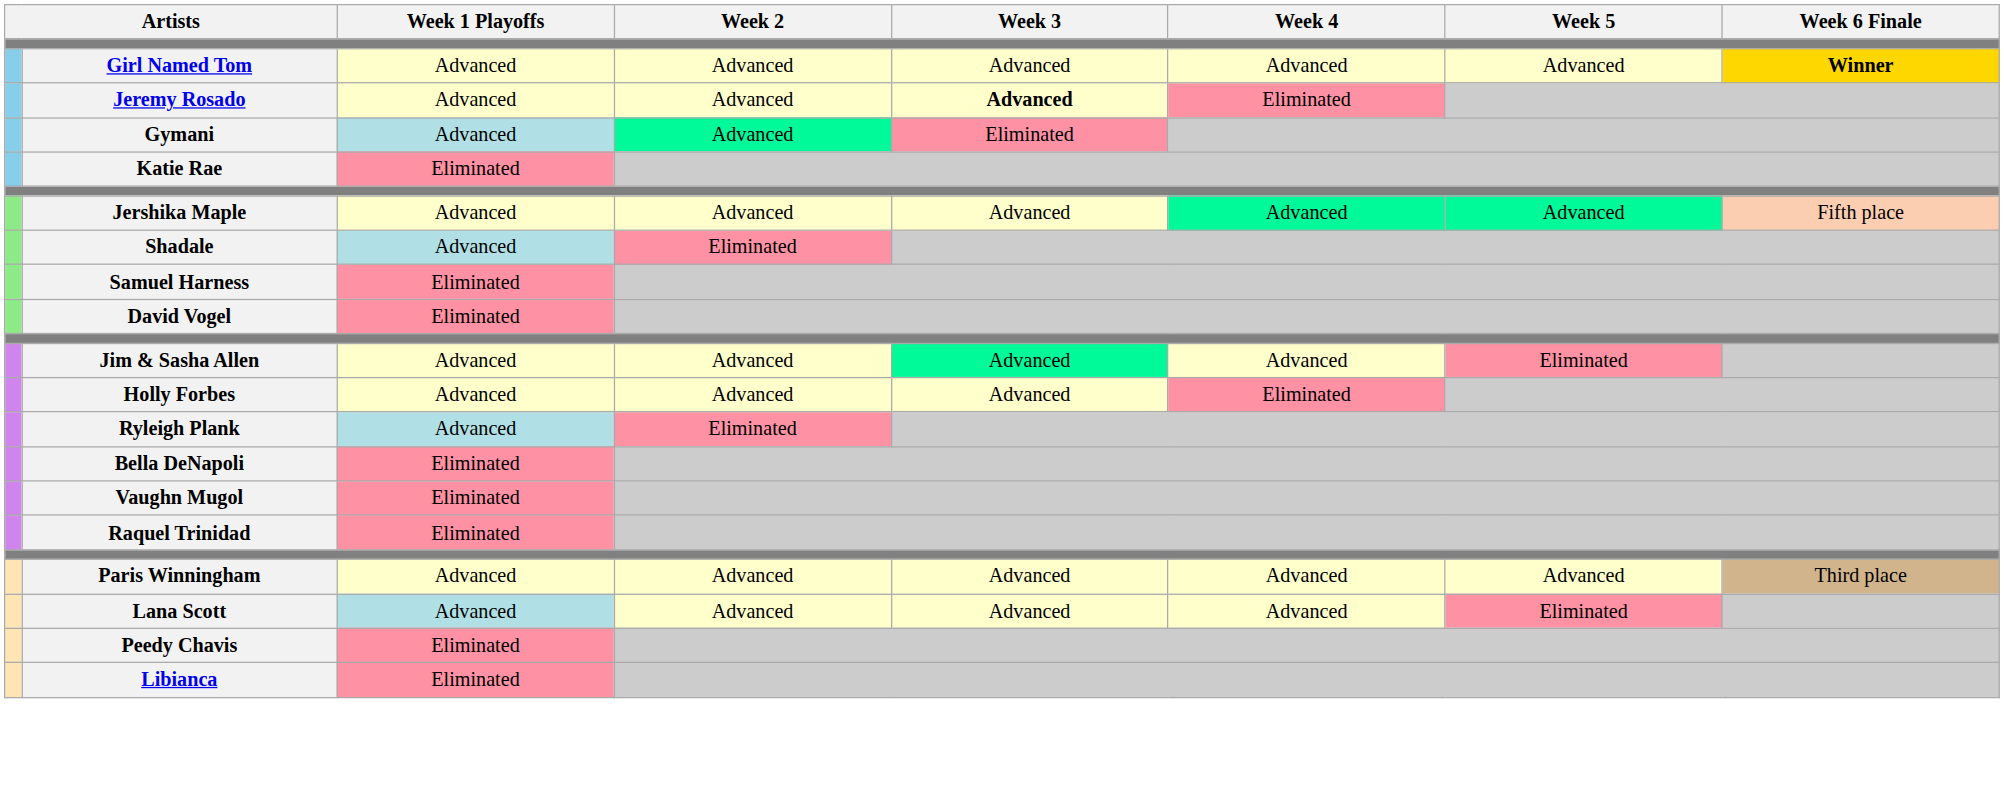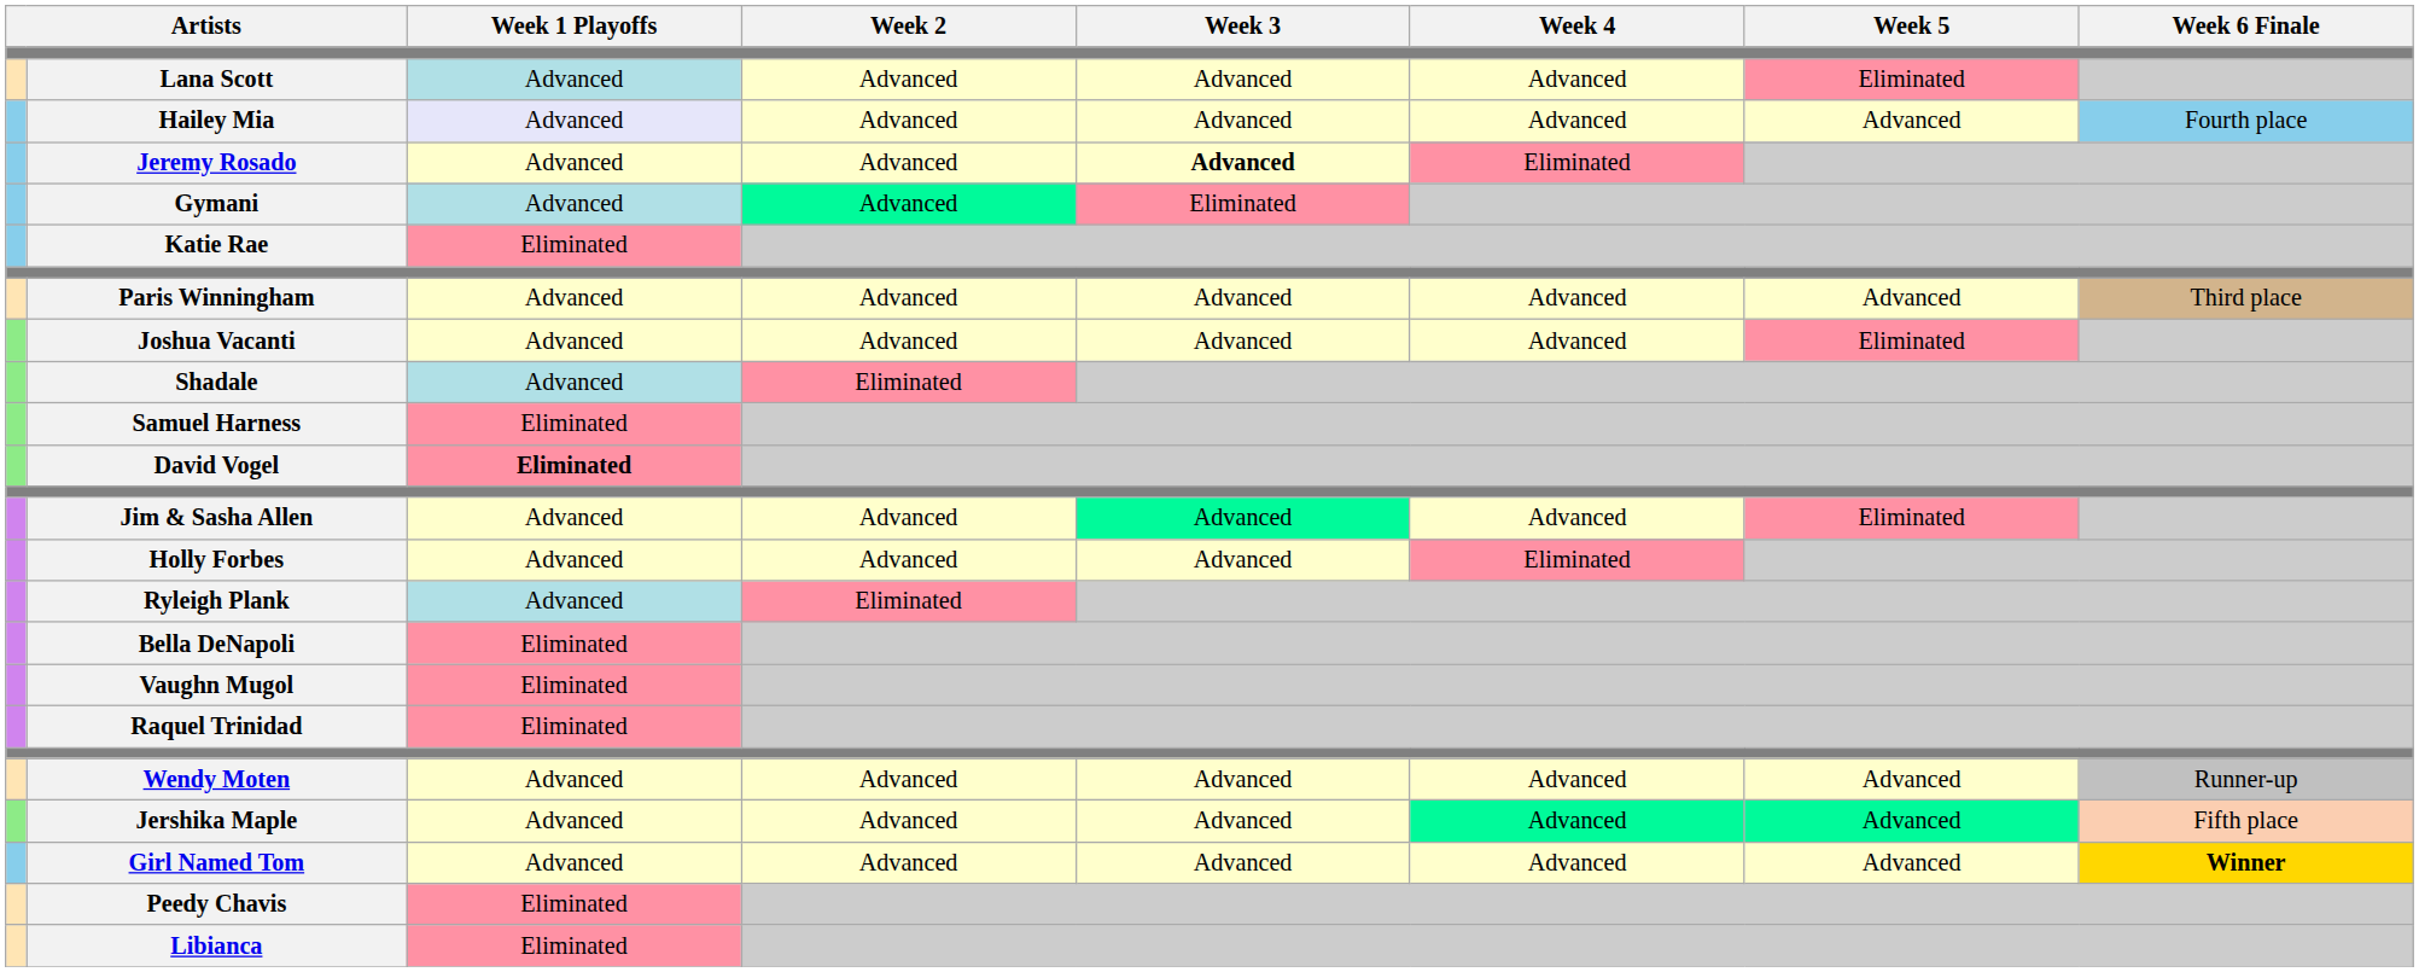 <table class="wikitable" style="text-align:center; line-height:20px; width:100%">
 <tr>
 <th colspan="2" width="12%">Artists</th>
 <th style="width:10%">Week 1 Playoffs</th>
 <th style="width:10%">Week 2</th>
 <th style="width:10%">Week 3</th>
 <th style="width:10%">Week 4</th>
 <th style="width:10%">Week 5</th>
 <th style="width:10%">Week 6 Finale</th>
 </tr>
 <tr>
 <th colspan="8" style="background:gray"></th>
 </tr>
 <tr>
+<th style="background:#ffe5b4"></th>
+<th scope="row">Lana Scott</th>
+<td style="background:#B0E0E6">Advanced</td>
+<td style="background:#FFFFCC">Advanced</td>
+<td style="background:#FFFFCC">Advanced</td>
+<td style="background:#FFFFCC">Advanced</td>
+<td style="background:#FF91A4">Eliminated</td>
+<td style="background:#ccc"></td>
+</tr>
+<tr>
 <th style="background:#87ceeb"></th>
-<th scope="row"><a href='#'>Girl Named Tom</a></th>
+<th scope="row">Hailey Mia</th>
+<td style="background:lavender">Advanced</td>
 <td style="background:#FFFFCC">Advanced</td>
-<td style="background:#FFFFCC">Advanced </td>
-<td style="background:#FFFFCC">Advanced </td>
 <td style="background:#FFFFCC">Advanced</td>
-<td style="background:#FFFFCC">Advanced </td>
-<td style="background:gold"><strong>Winner</strong> </td>
+<td style="background:#FFFFCC">Advanced</td>
+<td style="background:#FFFFCC">Advanced</td>
+<td style="background:skyblue">Fourth place</td>
 </tr>
 <tr>
 <th style="background:#87ceeb"></th>
 <th scope="row"><a href='#'>Jeremy Rosado</a></th>
 <td style="background:#FFFFCC">Advanced</td>
 <td style="background:#FFFFCC">Advanced</td>
 <td style="background:#FFFFCC"><strong>Advanced</strong></td>
 <td style="background:#FF91A4">Eliminated</td>
 <td colspan="2" style="background:#ccc"></td>
 </tr>
 <tr>
 <th style="background:#87ceeb"></th>
 <th scope="row">Gymani</th>
 <td style="background:#B0E0E6">Advanced</td>
 <td style="background:#00FA9A">Advanced</td>
 <td style="background:#FF91A4">Eliminated</td>
 <td colspan="3" style="background:#ccc"></td>
 </tr>
 <tr>
 <th style="background:#87ceeb"></th>
 <th scope="row">Katie Rae</th>
 <td style="background:#FF91A4">Eliminated</td>
 <td colspan="5" style="background:#ccc"></td>
 </tr>
 <tr>
 <th colspan="8" style="background:gray"></th>
 </tr>
 <tr>
-<th style="background:#8deb87"></th>
-<th scope="row">Jershika Maple</th>
+<th style="background:#ffe5b4"></th>
+<th scope="row">Paris Winningham</th>
 <td style="background:#FFFFCC">Advanced</td>
 <td style="background:#FFFFCC">Advanced</td>
 <td style="background:#FFFFCC">Advanced</td>
-<td style="background:#00FA9A">Advanced</td>
-<td style="background:#00FA9A">Advanced</td>
-<td style="background:#fbceb1">Fifth place</td>
+<td style="background:#FFFFCC">Advanced</td>
+<td style="background:#FFFFCC">Advanced</td>
+<td style="background:tan">Third place</td>
+</tr>
+<tr>
+<th style="background:#8deb87"></th>
+<th scope="row">Joshua Vacanti</th>
+<td style="background:#FFFFCC">Advanced</td>
+<td style="background:#FFFFCC">Advanced</td>
+<td style="background:#FFFFCC">Advanced</td>
+<td style="background:#FFFFCC">Advanced</td>
+<td style="background:#FF91A4">Eliminated</td>
+<td style="background:#ccc"></td>
 </tr>
 <tr>
 <th style="background:#8deb87"></th>
 <th scope="row">Shadale</th>
 <td style="background:#B0E0E6">Advanced</td>
 <td style="background:#FF91A4">Eliminated</td>
 <td colspan="4" style="background:#ccc"></td>
 </tr>
 <tr>
 <th style="background:#8deb87"></th>
 <th scope="row">Samuel Harness</th>
 <td style="background:#FF91A4">Eliminated</td>
 <td colspan="5" style="background:#ccc"></td>
 </tr>
 <tr>
 <th style="background:#8deb87"></th>
 <th scope="row">David Vogel</th>
-<td style="background:#FF91A4">Eliminated</td>
+<td style="background:#FF91A4"><strong>Eliminated</strong></td>
 <td colspan="5" style="background:#ccc"></td>
 </tr>
 <tr>
 <th colspan="8" style="background:gray"></th>
 </tr>
 <tr>
 <th style="background:#D084EE"></th>
 <th scope="row">Jim & Sasha Allen</th>
 <td style="background:#FFFFCC">Advanced</td>
 <td style="background:#FFFFCC">Advanced</td>
 <td style="background:#00FA9A">Advanced</td>
 <td style="background:#FFFFCC">Advanced</td>
 <td style="background:#FF91A4">Eliminated</td>
 <td style="background:#ccc"></td>
 </tr>
 <tr>
 <th style="background:#D084EE"></th>
 <th scope="row">Holly Forbes</th>
 <td style="background:#FFFFCC">Advanced</td>
 <td style="background:#FFFFCC">Advanced</td>
 <td style="background:#FFFFCC">Advanced</td>
 <td style="background:#FF91A4">Eliminated</td>
 <td colspan="2" style="background:#ccc"></td>
 </tr>
 <tr>
 <th style="background:#D084EE"></th>
 <th scope="row">Ryleigh Plank</th>
 <td style="background:#B0E0E6">Advanced</td>
 <td style="background:#FF91A4">Eliminated</td>
 <td colspan="4" style="background:#ccc"></td>
 </tr>
 <tr>
 <th style="background:#D084EE"></th>
 <th scope="row">Bella DeNapoli</th>
 <td style="background:#FF91A4">Eliminated</td>
 <td colspan="5" style="background:#ccc"></td>
 </tr>
 <tr>
 <th style="background:#D084EE"></th>
 <th scope="row">Vaughn Mugol</th>
 <td style="background:#FF91A4">Eliminated</td>
 <td colspan="5" style="background:#ccc"></td>
 </tr>
 <tr>
 <th style="background:#D084EE"></th>
 <th scope="row">Raquel Trinidad</th>
 <td style="background:#FF91A4">Eliminated</td>
 <td colspan="5" style="background:#ccc"></td>
 </tr>
 <tr>
 <th colspan="8" style="background:gray"></th>
 </tr>
 <tr>
 <th style="background:#ffe5b4"></th>
-<th scope="row">Paris Winningham</th>
+<th scope="row"><a href='#'>Wendy Moten</a></th>
 <td style="background:#FFFFCC">Advanced</td>
 <td style="background:#FFFFCC">Advanced</td>
 <td style="background:#FFFFCC">Advanced</td>
 <td style="background:#FFFFCC">Advanced</td>
 <td style="background:#FFFFCC">Advanced</td>
-<td style="background:tan">Third place</td>
+<td style="background:silver">Runner-up</td>
 </tr>
 <tr>
-<th style="background:#ffe5b4"></th>
-<th scope="row">Lana Scott</th>
-<td style="background:#B0E0E6">Advanced</td>
+<th style="background:#8deb87"></th>
+<th scope="row">Jershika Maple</th>
 <td style="background:#FFFFCC">Advanced</td>
 <td style="background:#FFFFCC">Advanced</td>
 <td style="background:#FFFFCC">Advanced</td>
-<td style="background:#FF91A4">Eliminated</td>
-<td style="background:#ccc"></td>
+<td style="background:#00FA9A">Advanced</td>
+<td style="background:#00FA9A">Advanced</td>
+<td style="background:#fbceb1">Fifth place</td>
+</tr>
+<tr>
+<th style="background:#87ceeb"></th>
+<th scope="row"><a href='#'>Girl Named Tom</a></th>
+<td style="background:#FFFFCC">Advanced</td>
+<td style="background:#FFFFCC">Advanced </td>
+<td style="background:#FFFFCC">Advanced </td>
+<td style="background:#FFFFCC">Advanced</td>
+<td style="background:#FFFFCC">Advanced </td>
+<td style="background:gold"><strong>Winner</strong> </td>
 </tr>
 <tr>
 <th style="background:#ffe5b4"></th>
 <th scope="row">Peedy Chavis</th>
 <td style="background:#FF91A4">Eliminated</td>
 <td colspan="5" style="background:#ccc"></td>
 </tr>
 <tr>
 <th style="background:#ffe5b4"></th>
 <th scope="row"><a href='#'>Libianca</a></th>
 <td style="background:#FF91A4">Eliminated</td>
 <td colspan="5" style="background:#ccc"></td>
 </tr>
 </table>
